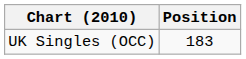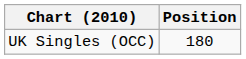 <table class="wikitable">
 <tr>
 <th>Chart (2010)</th>
 <th>Position</th>
 </tr>
 <tr>
 <td>UK Singles (OCC)</td>
-<td style="text-align:center;">183</td>
+<td style="text-align:center;">180</td>
 </tr>
 </table>
